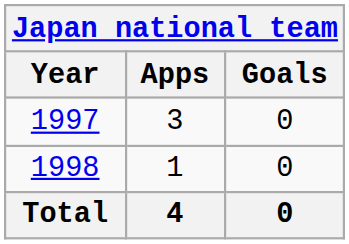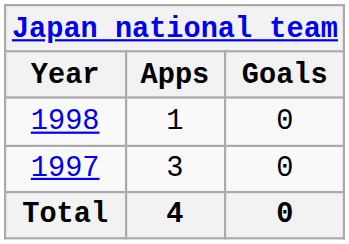 <table class="wikitable" style="text-align:center">
 <tr>
 <th colspan=3><a href='#'>Japan national team</a></th>
 </tr>
 <tr>
 <th>Year</th>
 <th>Apps</th>
 <th>Goals</th>
 </tr>
 <tr>
-<td><a href='#'>1997</a></td>
-<td>3</td>
+<td><a href='#'>1998</a></td>
+<td>1</td>
 <td>0</td>
 </tr>
 <tr>
-<td><a href='#'>1998</a></td>
-<td>1</td>
+<td><a href='#'>1997</a></td>
+<td>3</td>
 <td>0</td>
 </tr>
 <tr>
 <th>Total</th>
 <th>4</th>
 <th>0</th>
 </tr>
 </table>
